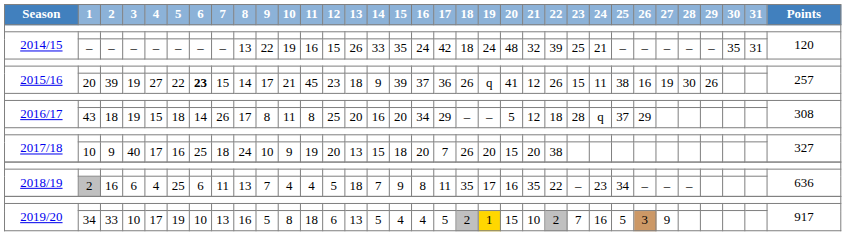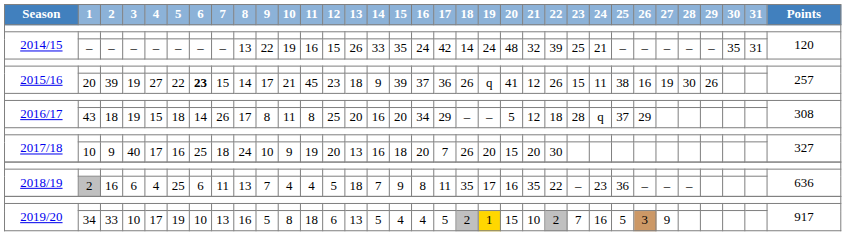 <table cellpadding="3" cellspacing="0" border="1" style="background:#ffffff; font-size:80%; line-height:13px; border:grey solid 1px; border-collapse:collapse;">
 <tr style="background:#ccc; text-align:center; color:white">
 <td style="background:#4180be;" width="65px"><strong>Season</strong></td>
 <td style="background:#8CB2D8;" width="15px"><strong>1</strong></td>
 <td style="background:#8CB2D8;" width="15px"><strong>2</strong></td>
 <td style="background:#8CB2D8;" width="15px"><strong>3</strong></td>
 <td style="background:#8CB2D8;" width="15px"><strong>4</strong></td>
 <td style="background:#8CB2D8;" width="15px"><strong>5</strong></td>
 <td style="background:#8CB2D8;" width="15px"><strong>6</strong></td>
 <td style="background:#8CB2D8;" width="15px"><strong>7</strong></td>
 <td style="background:#8CB2D8;" width="15px"><strong>8</strong></td>
 <td style="background:#8CB2D8;" width="15px"><strong>9</strong></td>
 <td style="background:#8CB2D8;" width="15px"><strong>10</strong></td>
 <td style="background:#8CB2D8;" width="15px"><strong>11</strong></td>
 <td style="background:#8CB2D8;" width="15px"><strong>12</strong></td>
 <td style="background:#8CB2D8;" width="15px"><strong>13</strong></td>
 <td style="background:#8CB2D8;" width="15px"><strong>14</strong></td>
 <td style="background:#8CB2D8;" width="15px"><strong>15</strong></td>
 <td style="background:#8CB2D8;" width="15px"><strong>16</strong></td>
 <td style="background:#8CB2D8;" width="15px"><strong>17</strong></td>
 <td style="background:#8CB2D8;" width="15px"><strong>18</strong></td>
 <td style="background:#8CB2D8;" width="15px"><strong>19</strong></td>
 <td style="background:#8CB2D8;" width="15px"><strong>20</strong></td>
 <td style="background:#8CB2D8;" width="15px"><strong>21</strong></td>
 <td style="background:#8CB2D8;" width="15px"><strong>22</strong></td>
 <td style="background:#8CB2D8;" width="15px"><strong>23</strong></td>
 <td style="background:#8CB2D8;" width="15px"><strong>24</strong></td>
 <td style="background:#8CB2D8;" width="15px"><strong>25</strong></td>
 <td style="background:#8CB2D8;" width="15px"><strong>26</strong></td>
 <td style="background:#8CB2D8;" width="15px"><strong>27</strong></td>
 <td style="background:#8CB2D8;" width="15px"><strong>28</strong></td>
 <td style="background:#8CB2D8;" width="15px"><strong>29</strong></td>
 <td style="background:#8CB2D8;" width="15px"><strong>30</strong></td>
 <td style="background:#8CB2D8;" width="15px"><strong>31</strong></td>
 <td style="background:#4180be;" width="30px"><strong>Points</strong></td>
 </tr>
 <tr>
 <td colspan=33></td>
 </tr>
 <tr align=center>
 <td rowspan=2 width=66px><a href='#'>2014/15</a></td>
 <th></th>
 <th></th>
 <th></th>
 <th></th>
 <th></th>
 <th></th>
 <th></th>
 <th></th>
 <th></th>
 <th></th>
 <th></th>
 <th></th>
 <th></th>
 <th></th>
 <th></th>
 <th></th>
 <th></th>
 <th></th>
 <th></th>
 <th></th>
 <th></th>
 <th></th>
 <th></th>
 <th></th>
 <th></th>
 <th></th>
 <th></th>
 <th></th>
 <th></th>
 <th></th>
 <th></th>
 <td rowspan=2 width=66px>120</td>
 </tr>
 <tr align=center>
 <td>–</td>
 <td>–</td>
 <td>–</td>
 <td>–</td>
 <td>–</td>
 <td>–</td>
 <td>–</td>
 <td>13</td>
 <td>22</td>
 <td>19</td>
 <td>16</td>
 <td>15</td>
 <td>26</td>
 <td>33</td>
 <td>35</td>
 <td>24</td>
 <td>42</td>
-<td>18</td>
+<td>14</td>
 <td>24</td>
 <td>48</td>
 <td>32</td>
 <td>39</td>
 <td>25</td>
 <td>21</td>
 <td>–</td>
 <td>–</td>
 <td>–</td>
 <td>–</td>
 <td>–</td>
 <td>35</td>
 <td>31</td>
 </tr>
 <tr>
 <td colspan=33></td>
 </tr>
 <tr align=center>
 <td rowspan=2 width=66px><a href='#'>2015/16</a></td>
 <th></th>
 <th></th>
 <th></th>
 <th></th>
 <th></th>
 <th></th>
 <th></th>
 <th></th>
 <th></th>
 <th></th>
 <th></th>
 <th></th>
 <th></th>
 <th></th>
 <th></th>
 <th></th>
 <th></th>
 <th></th>
 <th></th>
 <th></th>
 <th></th>
 <th></th>
 <th></th>
 <th></th>
 <th></th>
 <th></th>
 <th></th>
 <th></th>
 <th></th>
 <th></th>
 <th></th>
 <td rowspan=2 width=66px>257</td>
 </tr>
 <tr align=center>
 <td>20</td>
 <td>39</td>
 <td>19</td>
 <td>27</td>
 <td>22</td>
 <td><strong>23</strong></td>
 <td>15</td>
 <td>14</td>
 <td>17</td>
 <td>21</td>
 <td>45</td>
 <td>23</td>
 <td>18</td>
 <td>9</td>
 <td>39</td>
 <td>37</td>
 <td>36</td>
 <td>26</td>
 <td>q</td>
 <td>41</td>
 <td>12</td>
 <td>26</td>
 <td>15</td>
 <td>11</td>
 <td>38</td>
 <td>16</td>
 <td>19</td>
 <td>30</td>
 <td>26</td>
 <td></td>
 <td></td>
 </tr>
 <tr>
 <td colspan=33></td>
 </tr>
 <tr align=center>
 <td rowspan="2" style="width:66px;"><a href='#'>2016/17</a></td>
 <th></th>
 <th></th>
 <th></th>
 <th></th>
 <th></th>
 <th></th>
 <th></th>
 <th></th>
 <th></th>
 <th></th>
 <th></th>
 <th></th>
 <th></th>
 <th></th>
 <th></th>
 <th></th>
 <th></th>
 <th></th>
 <th></th>
 <th></th>
 <th></th>
 <th></th>
 <th></th>
 <th></th>
 <th></th>
 <th></th>
 <th></th>
 <th></th>
 <th></th>
 <th></th>
 <th></th>
 <td rowspan="2" style="width:66px;">308</td>
 </tr>
 <tr align=center>
 <td>43</td>
 <td>18</td>
 <td>19</td>
 <td>15</td>
 <td>18</td>
 <td>14</td>
 <td>26</td>
 <td>17</td>
 <td>8</td>
 <td>11</td>
 <td>8</td>
 <td>25</td>
 <td>20</td>
 <td>16</td>
 <td>20</td>
 <td>34</td>
 <td>29</td>
 <td>–</td>
 <td>–</td>
 <td>5</td>
 <td>12</td>
 <td>18</td>
 <td>28</td>
 <td>q</td>
 <td>37</td>
 <td>29</td>
 <td></td>
 <td></td>
 <td></td>
 <td></td>
 <td></td>
 </tr>
 <tr>
 <td colspan=33></td>
 </tr>
 <tr align=center>
 <td rowspan="2" style="width:66px;"><a href='#'>2017/18</a></td>
 <th></th>
 <th></th>
 <th></th>
 <th></th>
 <th></th>
 <th></th>
 <th></th>
 <th></th>
 <th></th>
 <th></th>
 <th></th>
 <th></th>
 <th></th>
 <th></th>
 <th></th>
 <th></th>
 <th></th>
 <th></th>
 <th></th>
 <th></th>
 <th></th>
 <th></th>
 <th></th>
 <th></th>
 <th></th>
 <th></th>
 <th></th>
 <th></th>
 <th></th>
 <th></th>
 <th></th>
 <td rowspan="2" style="width:66px;">327</td>
 </tr>
 <tr align=center>
 <td>10</td>
 <td>9</td>
 <td>40</td>
 <td>17</td>
 <td>16</td>
 <td>25</td>
 <td>18</td>
 <td>24</td>
 <td>10</td>
 <td>9</td>
 <td>19</td>
 <td>20</td>
 <td>13</td>
-<td>15</td>
+<td>16</td>
 <td>18</td>
 <td>20</td>
 <td>7</td>
 <td>26</td>
 <td>20</td>
 <td>15</td>
 <td>20</td>
-<td>38</td>
+<td>30</td>
 <td></td>
 <td></td>
 <td></td>
 <td></td>
 <td></td>
 <td></td>
 <td></td>
 <td></td>
 <td></td>
 </tr>
 <tr>
 </tr>
 <tr>
 <td colspan=33></td>
 </tr>
 <tr align=center>
 <td rowspan="2" style="width:66px;"><a href='#'>2018/19</a></td>
 <th></th>
 <th></th>
 <th></th>
 <th></th>
 <th></th>
 <th></th>
 <th></th>
 <th></th>
 <th></th>
 <th></th>
 <th></th>
 <th></th>
 <th></th>
 <th></th>
 <th></th>
 <th></th>
 <th></th>
 <th></th>
 <th></th>
 <th></th>
 <th></th>
 <th></th>
 <th></th>
 <th></th>
 <th></th>
 <th></th>
 <th></th>
 <th></th>
 <th></th>
 <th></th>
 <th></th>
 <td rowspan="2" style="width:66px;">636</td>
 </tr>
 <tr align=center>
 <td bgcolor=silver>2</td>
 <td>16</td>
 <td>6</td>
 <td>4</td>
 <td>25</td>
 <td>6</td>
 <td>11</td>
 <td>13</td>
 <td>7</td>
 <td>4</td>
 <td>4</td>
 <td>5</td>
 <td>18</td>
 <td>7</td>
 <td>9</td>
 <td>8</td>
 <td>11</td>
 <td>35</td>
 <td>17</td>
 <td>16</td>
 <td>35</td>
 <td>22</td>
 <td>–</td>
 <td>23</td>
-<td>34</td>
+<td>36</td>
 <td>–</td>
 <td>–</td>
 <td>–</td>
 <td></td>
 <td></td>
 <td></td>
 </tr>
 <tr>
 </tr>
 <tr>
 <td colspan=33></td>
 </tr>
 <tr align=center>
 <td rowspan="2" style="width:66px;"><a href='#'>2019/20</a></td>
 <th></th>
 <th></th>
 <th></th>
 <th></th>
 <th></th>
 <th></th>
 <th></th>
 <th></th>
 <th></th>
 <th></th>
 <th></th>
 <th></th>
 <th></th>
 <th></th>
 <th></th>
 <th></th>
 <th></th>
 <th></th>
 <th></th>
 <th></th>
 <th></th>
 <th></th>
 <th></th>
 <th></th>
 <th></th>
 <th></th>
 <th></th>
 <th></th>
 <th></th>
 <th></th>
 <th></th>
 <td rowspan="2" style="width:66px;">917</td>
 </tr>
 <tr align=center>
 <td>34</td>
 <td>33</td>
 <td>10</td>
 <td>17</td>
 <td>19</td>
 <td>10</td>
 <td>13</td>
 <td>16</td>
 <td>5</td>
 <td>8</td>
 <td>18</td>
 <td>6</td>
 <td>13</td>
 <td>5</td>
 <td>4</td>
 <td>4</td>
 <td>5</td>
 <td bgcolor=silver>2</td>
 <td bgcolor=gold>1</td>
 <td>15</td>
 <td>10</td>
 <td bgcolor=silver>2</td>
 <td>7</td>
 <td>16</td>
 <td>5</td>
 <td bgcolor=#CC9866>3</td>
 <td>9</td>
 <td></td>
 <td></td>
 <td></td>
 <td></td>
 </tr>
 </table>
